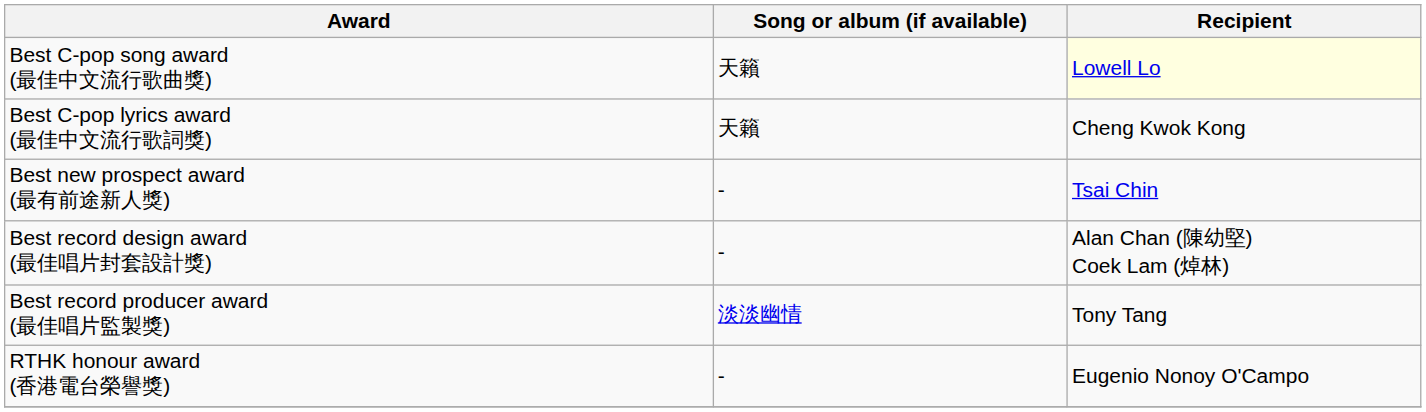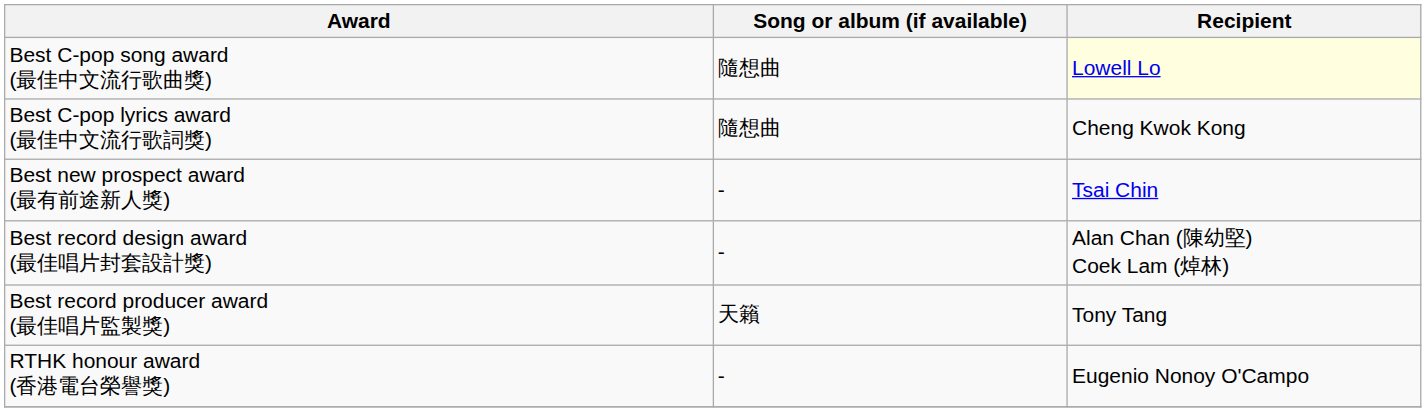 <table class="wikitable">
 <tr>
 <th width=40%>Award</th>
 <th width=20%>Song or album (if available)</th>
 <th width=20%>Recipient</th>
 </tr>
 <tr>
 <td>Best C-pop song award<br>(最佳中文流行歌曲獎)</td>
-<td>天籟</td>
+<td>隨想曲</td>
 <td style="background: lightyellow;"><a href='#'>Lowell Lo</a></td>
 </tr>
 <tr>
 <td>Best C-pop lyrics award<br>(最佳中文流行歌詞獎)</td>
-<td>天籟</td>
+<td>隨想曲</td>
 <td>Cheng Kwok Kong</td>
 </tr>
 <tr>
 <td>Best new prospect award<br>(最有前途新人獎)</td>
 <td>-</td>
 <td><a href='#'>Tsai Chin</a></td>
 </tr>
 <tr>
 <td>Best record design award<br>(最佳唱片封套設計獎)</td>
 <td>-</td>
 <td>Alan Chan (陳幼堅)<br>Coek Lam (焯林)</td>
 </tr>
 <tr>
 <td>Best record producer award<br>(最佳唱片監製獎)</td>
-<td><a href='#'>淡淡幽情</a></td>
+<td>天籟</td>
 <td>Tony Tang</td>
 </tr>
 <tr>
 <td>RTHK honour award<br>(香港電台榮譽獎)</td>
 <td>-</td>
 <td>Eugenio Nonoy O'Campo</td>
 </tr>
 <tr>
 </tr>
 </table>
